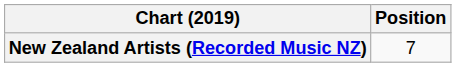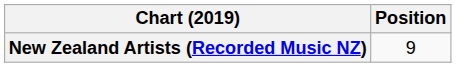 <table class="wikitable sortable plainrowheaders" style="text-align:center">
 <tr>
 <th scope="col">Chart (2019)</th>
 <th scope="col">Position</th>
 </tr>
 <tr>
 <th scope="row">New Zealand Artists (<a href='#'>Recorded Music NZ</a>)</th>
-<td>7</td>
+<td>9</td>
 </tr>
 </table>
